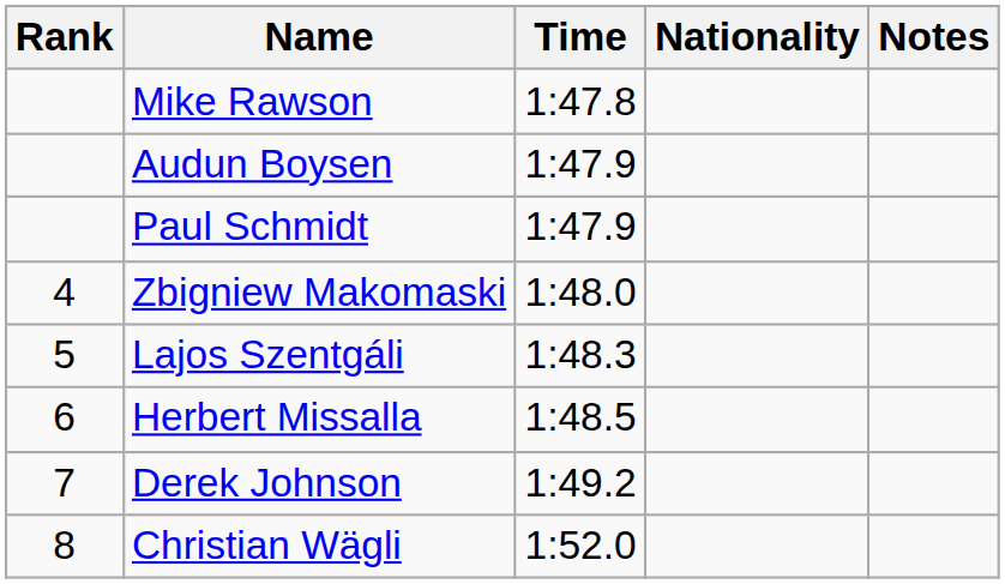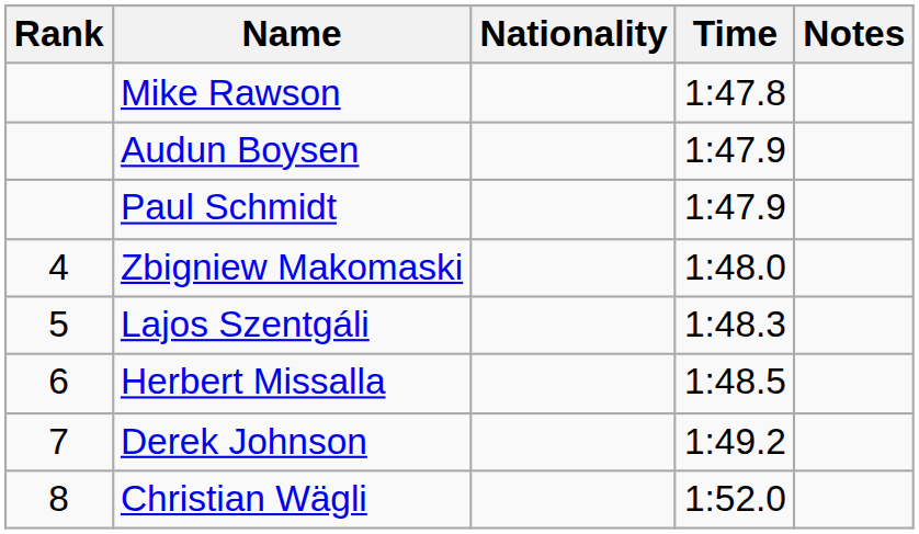 <table class="wikitable sortable" style="text-align:center">
 <tr>
 <th>Rank</th>
 <th>Name</th>
+<th>Nationality</th>
 <th>Time</th>
-<th>Nationality</th>
 <th>Notes</th>
 </tr>
 <tr>
 <td></td>
 <td align=left><a href='#'>Mike Rawson</a></td>
+<td align=left></td>
 <td>1:47.8</td>
-<td align=left></td>
 <td></td>
 </tr>
 <tr>
 <td></td>
 <td align=left><a href='#'>Audun Boysen</a></td>
+<td align=left></td>
 <td>1:47.9</td>
-<td align=left></td>
 <td></td>
 </tr>
 <tr>
 <td></td>
 <td align=left><a href='#'>Paul Schmidt</a></td>
+<td align=left></td>
 <td>1:47.9</td>
-<td align=left></td>
 <td></td>
 </tr>
 <tr>
 <td>4</td>
 <td align=left><a href='#'>Zbigniew Makomaski</a></td>
+<td align=left></td>
 <td>1:48.0</td>
-<td align=left></td>
 <td></td>
 </tr>
 <tr>
 <td>5</td>
 <td align=left><a href='#'>Lajos Szentgáli</a></td>
+<td align=left></td>
 <td>1:48.3</td>
-<td align=left></td>
 <td></td>
 </tr>
 <tr>
 <td>6</td>
 <td align=left><a href='#'>Herbert Missalla</a></td>
+<td align=left></td>
 <td>1:48.5</td>
-<td align=left></td>
 <td></td>
 </tr>
 <tr>
 <td>7</td>
 <td align=left><a href='#'>Derek Johnson</a></td>
+<td align=left></td>
 <td>1:49.2</td>
-<td align=left></td>
 <td></td>
 </tr>
 <tr>
 <td>8</td>
 <td align=left><a href='#'>Christian Wägli</a></td>
+<td align=left></td>
 <td>1:52.0</td>
-<td align=left></td>
 <td></td>
 </tr>
 </table>
